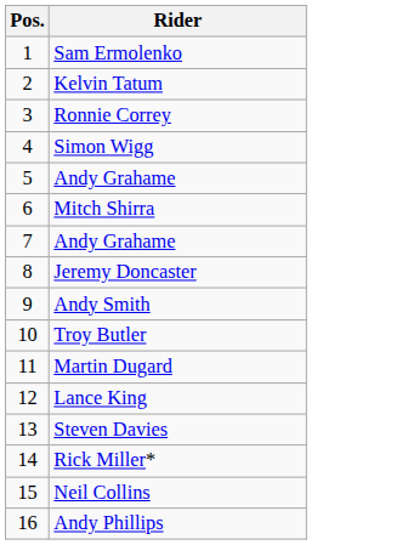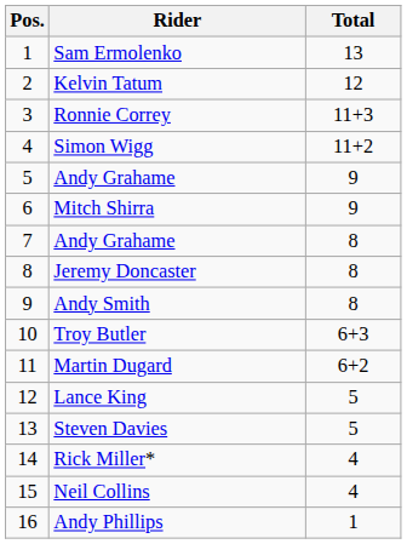 <table class=wikitable>
 <tr>
 <th width=25px>Pos.</th>
 <th width=200px>Rider</th>
+<th width=70px>Total</th>
 </tr>
 <tr align=center >
 <td>1</td>
 <td align=left> <a href='#'>Sam Ermolenko</a></td>
+<td>13</td>
 </tr>
 <tr align=center >
 <td>2</td>
 <td align=left> <a href='#'>Kelvin Tatum</a></td>
+<td>12</td>
 </tr>
 <tr align=center >
 <td>3</td>
 <td align=left> <a href='#'>Ronnie Correy</a></td>
+<td>11+3</td>
 </tr>
 <tr align=center >
 <td>4</td>
 <td align=left> <a href='#'>Simon Wigg</a></td>
+<td>11+2</td>
 </tr>
 <tr align=center >
 <td>5</td>
 <td align=left> <a href='#'>Andy Grahame</a></td>
+<td>9</td>
 </tr>
 <tr align=center >
 <td>6</td>
 <td align=left> <a href='#'>Mitch Shirra</a></td>
+<td>9</td>
 </tr>
 <tr align=center >
 <td>7</td>
 <td align=left> <a href='#'>Andy Grahame</a></td>
+<td>8</td>
 </tr>
 <tr align=center >
 <td>8</td>
 <td align=left> <a href='#'>Jeremy Doncaster</a></td>
+<td>8</td>
 </tr>
 <tr align=center >
 <td>9</td>
 <td align=left> <a href='#'>Andy Smith</a></td>
+<td>8</td>
 </tr>
 <tr align=center >
 <td>10</td>
 <td align=left> <a href='#'>Troy Butler</a></td>
+<td>6+3</td>
 </tr>
 <tr align=center>
 <td>11</td>
 <td align=left> <a href='#'>Martin Dugard</a></td>
+<td>6+2</td>
 </tr>
 <tr align=center>
 <td>12</td>
 <td align=left> <a href='#'>Lance King</a></td>
+<td>5</td>
 </tr>
 <tr align=center>
 <td>13</td>
 <td align=left> <a href='#'>Steven Davies</a></td>
+<td>5</td>
 </tr>
 <tr align=center>
 <td>14</td>
 <td align=left> <a href='#'>Rick Miller</a>*</td>
+<td>4</td>
 </tr>
 <tr align=center>
 <td>15</td>
 <td align=left> <a href='#'>Neil Collins</a></td>
+<td>4</td>
 </tr>
 <tr align=center>
 <td>16</td>
 <td align=left> <a href='#'>Andy Phillips</a></td>
+<td>1</td>
 </tr>
 </table>
